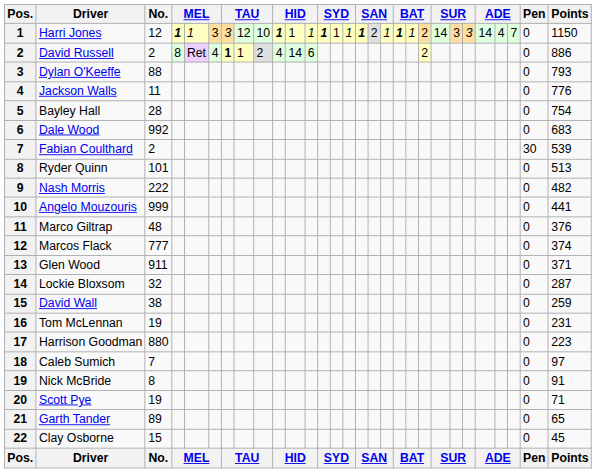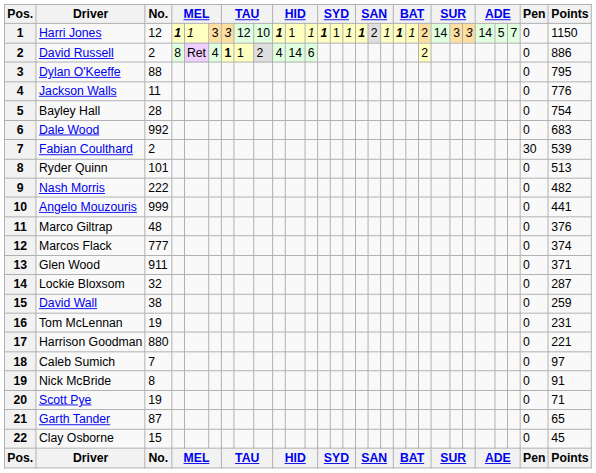 <table class="wikitable" style=font-size:85%;>
 <tr>
 <th>Pos.</th>
 <th>Driver</th>
 <th>No.</th>
 <th colspan="3"><a href='#'>MEL</a></th>
 <th colspan="3"><a href='#'>TAU</a></th>
 <th colspan="3"><a href='#'>HID</a></th>
 <th colspan="3"><a href='#'>SYD</a></th>
 <th colspan="3"><a href='#'>SAN</a></th>
 <th colspan="3"><a href='#'>BAT</a></th>
 <th colspan="3"><a href='#'>SUR</a></th>
 <th colspan="3"><a href='#'>ADE</a></th>
 <th>Pen</th>
 <th>Points</th>
 </tr>
 <tr>
 <th>1</th>
 <td> <a href='#'>Harri Jones</a></td>
 <td>12</td>
 <td style="background:#ffffbf"><strong><em>1</em></strong></td>
 <td style="background:#ffffbf"><em>1</em></td>
 <td style="background:#ffdf9f">3</td>
 <td style="background:#ffdf9f"><em>3</em></td>
 <td style="background:#dfffdf">12</td>
 <td style="background:#dfffdf">10</td>
 <td style="background:#ffffbf"><strong><em>1</em></strong></td>
 <td style="background:#ffffbf">1</td>
 <td style="background:#ffffbf"><em>1</em></td>
 <td style="background:#ffffbf"><strong><em>1</em></strong></td>
 <td style="background:#ffffbf">1</td>
 <td style="background:#ffffbf"><em>1</em></td>
 <td style="background:#ffffbf"><strong><em>1</em></strong></td>
 <td style="background:#dfdfdf">2</td>
 <td style="background:#ffffbf"><em>1</em></td>
 <td style="background:#ffffbf"><strong><em>1</em></strong></td>
 <td style="background:#ffffbf"><em>1</em></td>
 <td style="background:#ffdf9f">2</td>
 <td style="background:#dfffdf">14</td>
 <td style="background:#ffdf9f">3</td>
 <td style="background:#ffdf9f"><em>3</em></td>
 <td style="background:#dfffdf">14</td>
-<td style="background:#dfffdf">4</td>
+<td style="background:#dfffdf">5</td>
 <td style="background:#dfffdf">7</td>
 <td>0</td>
 <td>1150</td>
 </tr>
 <tr>
 <th>2</th>
 <td> <a href='#'>David Russell</a></td>
 <td>2</td>
 <td style="background:#dfffdf">8</td>
 <td style="background:#efcfff">Ret</td>
 <td style="background:#dfffdf">4</td>
 <td style="background:#ffffbf"><strong>1</strong></td>
 <td style="background:#ffffbf">1</td>
 <td style="background:#dfdfdf">2</td>
 <td style="background:#dfffdf">4</td>
 <td style="background:#dfffdf">14</td>
 <td style="background:#dfffdf">6</td>
 <td style="background:#"></td>
 <td style="background:#"></td>
 <td style="background:#"></td>
 <td style="background:#"></td>
 <td style="background:#"></td>
 <td style="background:#"></td>
 <td style="background:#"></td>
 <td style="background:#"></td>
 <td style="background:#ffffbf">2</td>
 <td style="background:#"></td>
 <td style="background:#"></td>
 <td style="background:#"></td>
 <td style="background:#"></td>
 <td style="background:#"></td>
 <td style="background:#"></td>
 <td>0</td>
 <td>886</td>
 </tr>
 <tr>
 <th>3</th>
 <td> <a href='#'>Dylan O'Keeffe</a></td>
 <td>88</td>
 <td style="background:#"></td>
 <td style="background:#"></td>
 <td style="background:#"></td>
 <td style="background:#"></td>
 <td style="background:#"></td>
 <td style="background:#"></td>
 <td style="background:#"></td>
 <td style="background:#"></td>
 <td style="background:#"></td>
 <td style="background:#"></td>
 <td style="background:#"></td>
 <td style="background:#"></td>
 <td style="background:#"></td>
 <td style="background:#"></td>
 <td style="background:#"></td>
 <td style="background:#"></td>
 <td style="background:#"></td>
 <td style="background:#"></td>
 <td style="background:#"></td>
 <td style="background:#"></td>
 <td style="background:#"></td>
 <td style="background:#"></td>
 <td style="background:#"></td>
 <td style="background:#"></td>
 <td>0</td>
-<td>793</td>
+<td>795</td>
 </tr>
 <tr>
 <th>4</th>
 <td> <a href='#'>Jackson Walls</a></td>
 <td>11</td>
 <td style="background:#"></td>
 <td style="background:#"></td>
 <td style="background:#"></td>
 <td style="background:#"></td>
 <td style="background:#"></td>
 <td style="background:#"></td>
 <td style="background:#"></td>
 <td style="background:#"></td>
 <td style="background:#"></td>
 <td style="background:#"></td>
 <td style="background:#"></td>
 <td style="background:#"></td>
 <td style="background:#"></td>
 <td style="background:#"></td>
 <td style="background:#"></td>
 <td style="background:#"></td>
 <td style="background:#"></td>
 <td style="background:#"></td>
 <td style="background:#"></td>
 <td style="background:#"></td>
 <td style="background:#"></td>
 <td style="background:#"></td>
 <td style="background:#"></td>
 <td style="background:#"></td>
 <td>0</td>
 <td>776</td>
 </tr>
 <tr>
 <th>5</th>
 <td> Bayley Hall</td>
 <td>28</td>
 <td style="background:#"></td>
 <td style="background:#"></td>
 <td style="background:#"></td>
 <td style="background:#"></td>
 <td style="background:#"></td>
 <td style="background:#"></td>
 <td style="background:#"></td>
 <td style="background:#"></td>
 <td style="background:#"></td>
 <td style="background:#"></td>
 <td style="background:#"></td>
 <td style="background:#"></td>
 <td style="background:#"></td>
 <td style="background:#"></td>
 <td style="background:#"></td>
 <td style="background:#"></td>
 <td style="background:#"></td>
 <td style="background:#"></td>
 <td style="background:#"></td>
 <td style="background:#"></td>
 <td style="background:#"></td>
 <td style="background:#"></td>
 <td style="background:#"></td>
 <td style="background:#"></td>
 <td>0</td>
 <td>754</td>
 </tr>
 <tr>
 <th>6</th>
 <td> <a href='#'>Dale Wood</a></td>
 <td>992</td>
 <td></td>
 <td></td>
 <td></td>
 <td></td>
 <td></td>
 <td></td>
 <td></td>
 <td></td>
 <td></td>
 <td></td>
 <td></td>
 <td></td>
 <td></td>
 <td></td>
 <td></td>
 <td></td>
 <td></td>
 <td></td>
 <td></td>
 <td></td>
 <td></td>
 <td></td>
 <td></td>
 <td></td>
 <td>0</td>
 <td>683</td>
 </tr>
 <tr>
 <th>7</th>
 <td> <a href='#'>Fabian Coulthard</a></td>
 <td>2</td>
 <td></td>
 <td></td>
 <td></td>
 <td></td>
 <td></td>
 <td></td>
 <td></td>
 <td></td>
 <td></td>
 <td></td>
 <td></td>
 <td></td>
 <td></td>
 <td></td>
 <td></td>
 <td></td>
 <td></td>
 <td></td>
 <td></td>
 <td></td>
 <td></td>
 <td></td>
 <td></td>
 <td></td>
 <td>30</td>
 <td>539</td>
 </tr>
 <tr>
 <th>8</th>
 <td> Ryder Quinn</td>
 <td>101</td>
 <td></td>
 <td></td>
 <td></td>
 <td></td>
 <td></td>
 <td></td>
 <td></td>
 <td></td>
 <td></td>
 <td></td>
 <td></td>
 <td></td>
 <td></td>
 <td></td>
 <td></td>
 <td></td>
 <td></td>
 <td></td>
 <td></td>
 <td></td>
 <td></td>
 <td></td>
 <td></td>
 <td></td>
 <td>0</td>
 <td>513</td>
 </tr>
 <tr>
 <th>9</th>
 <td> <a href='#'>Nash Morris</a></td>
 <td>222</td>
 <td></td>
 <td></td>
 <td></td>
 <td></td>
 <td></td>
 <td></td>
 <td></td>
 <td></td>
 <td></td>
 <td></td>
 <td></td>
 <td></td>
 <td></td>
 <td></td>
 <td></td>
 <td></td>
 <td></td>
 <td></td>
 <td></td>
 <td></td>
 <td></td>
 <td></td>
 <td></td>
 <td></td>
 <td>0</td>
 <td>482</td>
 </tr>
 <tr>
 <th>10</th>
 <td> <a href='#'>Angelo Mouzouris</a></td>
 <td>999</td>
 <td></td>
 <td></td>
 <td></td>
 <td></td>
 <td></td>
 <td></td>
 <td></td>
 <td></td>
 <td></td>
 <td></td>
 <td></td>
 <td></td>
 <td></td>
 <td></td>
 <td></td>
 <td></td>
 <td></td>
 <td></td>
 <td></td>
 <td></td>
 <td></td>
 <td></td>
 <td></td>
 <td></td>
 <td>0</td>
 <td>441</td>
 </tr>
 <tr>
 <th>11</th>
 <td> Marco Giltrap</td>
 <td>48</td>
 <td></td>
 <td></td>
 <td></td>
 <td></td>
 <td></td>
 <td></td>
 <td></td>
 <td></td>
 <td></td>
 <td></td>
 <td></td>
 <td></td>
 <td></td>
 <td></td>
 <td></td>
 <td></td>
 <td></td>
 <td></td>
 <td></td>
 <td></td>
 <td></td>
 <td></td>
 <td></td>
 <td></td>
 <td>0</td>
 <td>376</td>
 </tr>
 <tr>
 <th>12</th>
 <td> Marcos Flack</td>
 <td>777</td>
 <td></td>
 <td></td>
 <td></td>
 <td></td>
 <td></td>
 <td></td>
 <td></td>
 <td></td>
 <td></td>
 <td></td>
 <td></td>
 <td></td>
 <td></td>
 <td></td>
 <td></td>
 <td></td>
 <td></td>
 <td></td>
 <td></td>
 <td></td>
 <td></td>
 <td></td>
 <td></td>
 <td></td>
 <td>0</td>
 <td>374</td>
 </tr>
 <tr>
 <th>13</th>
 <td> Glen Wood</td>
 <td>911</td>
 <td></td>
 <td></td>
 <td></td>
 <td></td>
 <td></td>
 <td></td>
 <td></td>
 <td></td>
 <td></td>
 <td></td>
 <td></td>
 <td></td>
 <td></td>
 <td></td>
 <td></td>
 <td></td>
 <td></td>
 <td></td>
 <td></td>
 <td></td>
 <td></td>
 <td></td>
 <td></td>
 <td></td>
 <td>0</td>
 <td>371</td>
 </tr>
 <tr>
 <th>14</th>
 <td> Lockie Bloxsom</td>
 <td>32</td>
 <td></td>
 <td></td>
 <td></td>
 <td></td>
 <td></td>
 <td></td>
 <td></td>
 <td></td>
 <td></td>
 <td></td>
 <td></td>
 <td></td>
 <td></td>
 <td></td>
 <td></td>
 <td></td>
 <td></td>
 <td></td>
 <td></td>
 <td></td>
 <td></td>
 <td></td>
 <td></td>
 <td></td>
 <td>0</td>
 <td>287</td>
 </tr>
 <tr>
 <th>15</th>
 <td> <a href='#'>David Wall</a></td>
 <td>38</td>
 <td></td>
 <td></td>
 <td></td>
 <td></td>
 <td></td>
 <td></td>
 <td></td>
 <td></td>
 <td></td>
 <td></td>
 <td></td>
 <td></td>
 <td></td>
 <td></td>
 <td></td>
 <td></td>
 <td></td>
 <td></td>
 <td></td>
 <td></td>
 <td></td>
 <td></td>
 <td></td>
 <td></td>
 <td>0</td>
 <td>259</td>
 </tr>
 <tr>
 <th>16</th>
 <td> Tom McLennan</td>
 <td>19</td>
 <td></td>
 <td></td>
 <td></td>
 <td></td>
 <td></td>
 <td></td>
 <td></td>
 <td></td>
 <td></td>
 <td></td>
 <td></td>
 <td></td>
 <td></td>
 <td></td>
 <td></td>
 <td></td>
 <td></td>
 <td></td>
 <td></td>
 <td></td>
 <td></td>
 <td></td>
 <td></td>
 <td></td>
 <td>0</td>
 <td>231</td>
 </tr>
 <tr>
 <th>17</th>
 <td> Harrison Goodman</td>
 <td>880</td>
 <td></td>
 <td></td>
 <td></td>
 <td></td>
 <td></td>
 <td></td>
 <td></td>
 <td></td>
 <td></td>
 <td></td>
 <td></td>
 <td></td>
 <td></td>
 <td></td>
 <td></td>
 <td></td>
 <td></td>
 <td></td>
 <td></td>
 <td></td>
 <td></td>
 <td></td>
 <td></td>
 <td></td>
 <td>0</td>
-<td>223</td>
+<td>221</td>
 </tr>
 <tr>
 <th>18</th>
 <td> Caleb Sumich</td>
 <td>7</td>
 <td></td>
 <td></td>
 <td></td>
 <td></td>
 <td></td>
 <td></td>
 <td></td>
 <td></td>
 <td></td>
 <td></td>
 <td></td>
 <td></td>
 <td></td>
 <td></td>
 <td></td>
 <td></td>
 <td></td>
 <td></td>
 <td></td>
 <td></td>
 <td></td>
 <td></td>
 <td></td>
 <td></td>
 <td>0</td>
 <td>97</td>
 </tr>
 <tr>
 <th>19</th>
 <td> Nick McBride</td>
 <td>8</td>
 <td></td>
 <td></td>
 <td></td>
 <td></td>
 <td></td>
 <td></td>
 <td></td>
 <td></td>
 <td></td>
 <td></td>
 <td></td>
 <td></td>
 <td></td>
 <td></td>
 <td></td>
 <td></td>
 <td></td>
 <td></td>
 <td></td>
 <td></td>
 <td></td>
 <td></td>
 <td></td>
 <td></td>
 <td>0</td>
 <td>91</td>
 </tr>
 <tr>
 <th>20</th>
 <td> <a href='#'>Scott Pye</a></td>
 <td>19</td>
 <td></td>
 <td></td>
 <td></td>
 <td></td>
 <td></td>
 <td></td>
 <td></td>
 <td></td>
 <td></td>
 <td></td>
 <td></td>
 <td></td>
 <td></td>
 <td></td>
 <td></td>
 <td></td>
 <td></td>
 <td></td>
 <td></td>
 <td></td>
 <td></td>
 <td></td>
 <td></td>
 <td></td>
 <td>0</td>
 <td>71</td>
 </tr>
 <tr>
 <th>21</th>
 <td> <a href='#'>Garth Tander</a></td>
-<td>89</td>
+<td>87</td>
 <td></td>
 <td></td>
 <td></td>
 <td></td>
 <td></td>
 <td></td>
 <td></td>
 <td></td>
 <td></td>
 <td></td>
 <td></td>
 <td></td>
 <td></td>
 <td></td>
 <td></td>
 <td></td>
 <td></td>
 <td></td>
 <td></td>
 <td></td>
 <td></td>
 <td></td>
 <td></td>
 <td></td>
 <td>0</td>
 <td>65</td>
 </tr>
 <tr>
 <th>22</th>
 <td> Clay Osborne</td>
 <td>15</td>
 <td></td>
 <td></td>
 <td></td>
 <td></td>
 <td></td>
 <td></td>
 <td></td>
 <td></td>
 <td></td>
 <td></td>
 <td></td>
 <td></td>
 <td></td>
 <td></td>
 <td></td>
 <td></td>
 <td></td>
 <td></td>
 <td></td>
 <td></td>
 <td></td>
 <td></td>
 <td></td>
 <td></td>
 <td>0</td>
 <td>45</td>
 </tr>
 <tr>
 <th>Pos.</th>
 <th>Driver</th>
 <th>No.</th>
 <th colspan="3"><a href='#'>MEL</a></th>
 <th colspan="3"><a href='#'>TAU</a></th>
 <th colspan="3"><a href='#'>HID</a></th>
 <th colspan="3"><a href='#'>SYD</a></th>
 <th colspan="3"><a href='#'>SAN</a></th>
 <th colspan="3"><a href='#'>BAT</a></th>
 <th colspan="3"><a href='#'>SUR</a></th>
 <th colspan="3"><a href='#'>ADE</a></th>
 <th>Pen</th>
 <th>Points</th>
 </tr>
 </table>
